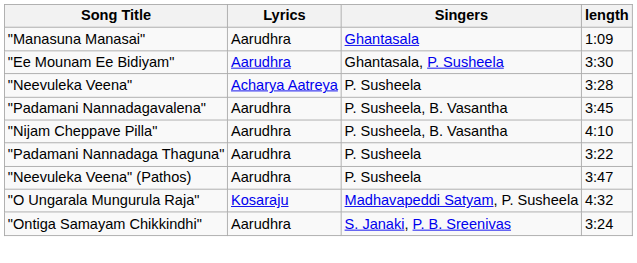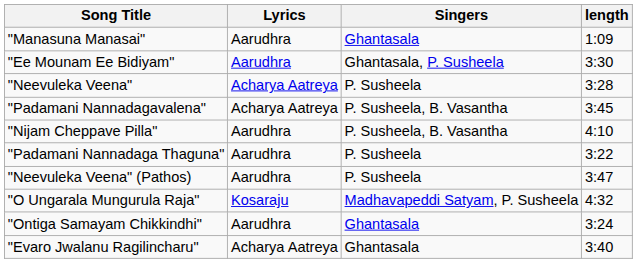 <table class="wikitable">
 <tr>
 <th>Song Title</th>
 <th>Lyrics</th>
 <th>Singers</th>
 <th>length</th>
 </tr>
 <tr>
 <td>"Manasuna Manasai"</td>
 <td>Aarudhra</td>
 <td><a href='#'>Ghantasala</a></td>
 <td>1:09</td>
 </tr>
 <tr>
 <td>"Ee Mounam Ee Bidiyam"</td>
 <td><a href='#'>Aarudhra</a></td>
 <td>Ghantasala, <a href='#'>P. Susheela</a></td>
 <td>3:30</td>
 </tr>
 <tr>
 <td>"Neevuleka Veena"</td>
 <td><a href='#'>Acharya Aatreya</a></td>
 <td>P. Susheela</td>
 <td>3:28</td>
 </tr>
 <tr>
 <td>"Padamani Nannadagavalena"</td>
-<td>Aarudhra</td>
+<td>Acharya Aatreya</td>
 <td>P. Susheela, B. Vasantha</td>
 <td>3:45</td>
 </tr>
 <tr>
 <td>"Nijam Cheppave Pilla"</td>
 <td>Aarudhra</td>
 <td>P. Susheela, B. Vasantha</td>
 <td>4:10</td>
 </tr>
 <tr>
 <td>"Padamani Nannadaga Thaguna"</td>
 <td>Aarudhra</td>
 <td>P. Susheela</td>
 <td>3:22</td>
 </tr>
 <tr>
 <td>"Neevuleka Veena" (Pathos)</td>
 <td>Aarudhra</td>
 <td>P. Susheela</td>
 <td>3:47</td>
 </tr>
 <tr>
 <td>"O Ungarala Mungurula Raja"</td>
 <td><a href='#'>Kosaraju</a></td>
 <td><a href='#'>Madhavapeddi Satyam</a>, P. Susheela</td>
 <td>4:32</td>
 </tr>
 <tr>
 <td>"Ontiga Samayam Chikkindhi"</td>
 <td>Aarudhra</td>
-<td><a href='#'>S. Janaki</a>, <a href='#'>P. B. Sreenivas</a></td>
+<td><a href='#'>Ghantasala</a></td>
 <td>3:24</td>
 </tr>
+<tr>
+<td>"Evaro Jwalanu Ragilincharu"</td>
+<td>Acharya Aatreya</td>
+<td>Ghantasala</td>
+<td>3:40</td>
+</tr>
 </table>
